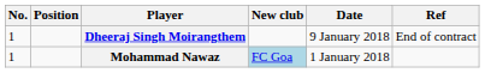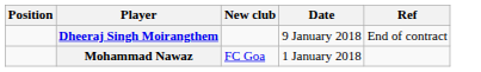 <table class="wikitable plainrowheaders" style="text-align:center; text-align:left">
 <tr>
-<th>No.</th>
 <th scope="col">Position</th>
 <th scope="col">Player</th>
 <th scope="col">New club</th>
 <th scope="col">Date</th>
 <th scope="col">Ref</th>
 </tr>
 <tr>
-<td>1</td>
 <td></td>
 <th scope="row"> <a href='#'>Dheeraj Singh Moirangthem</a></th>
 <td></td>
 <td>9 January 2018</td>
 <td>End of contract</td>
 </tr>
 <tr>
-<td>1</td>
 <td></td>
 <th scope="row"> Mohammad Nawaz</th>
-<td style="background: lightblue;"> <a href='#'>FC Goa</a></td>
+<td> <a href='#'>FC Goa</a></td>
 <td>1 January 2018</td>
 <td></td>
 </tr>
 </table>
